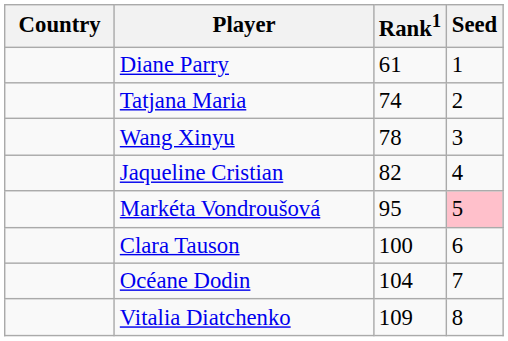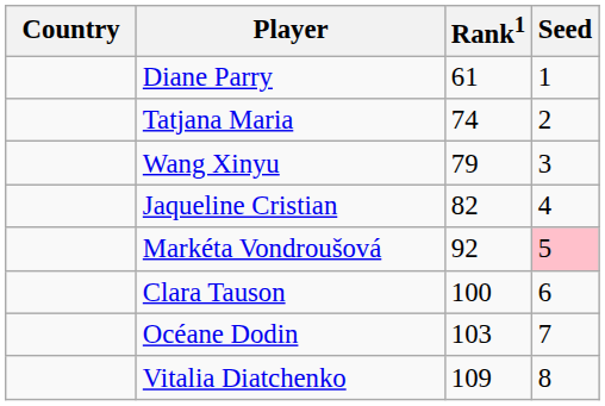 <table class="sortable wikitable">
 <tr>
 <th width="70">Country</th>
 <th width="175">Player</th>
 <th>Rank<sup>1</sup></th>
 <th>Seed</th>
 </tr>
 <tr>
 <td></td>
 <td><a href='#'>Diane Parry</a></td>
 <td>61</td>
 <td>1</td>
 </tr>
 <tr>
 <td></td>
 <td><a href='#'>Tatjana Maria</a></td>
 <td>74</td>
 <td>2</td>
 </tr>
 <tr>
 <td></td>
 <td><a href='#'>Wang Xinyu</a></td>
-<td>78</td>
+<td>79</td>
 <td>3</td>
 </tr>
 <tr>
 <td></td>
 <td><a href='#'>Jaqueline Cristian</a></td>
 <td>82</td>
 <td>4</td>
 </tr>
 <tr>
 <td></td>
 <td><a href='#'>Markéta Vondroušová</a></td>
-<td>95</td>
+<td>92</td>
 <td style="background: pink;">5</td>
 </tr>
 <tr>
 <td></td>
 <td><a href='#'>Clara Tauson</a></td>
 <td>100</td>
 <td>6</td>
 </tr>
 <tr>
 <td></td>
 <td><a href='#'>Océane Dodin</a></td>
-<td>104</td>
+<td>103</td>
 <td>7</td>
 </tr>
 <tr>
 <td></td>
 <td><a href='#'>Vitalia Diatchenko</a></td>
 <td>109</td>
 <td>8</td>
 </tr>
 </table>
